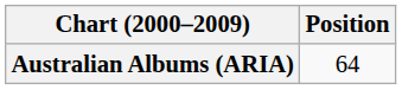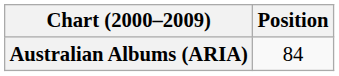 <table class="wikitable sortable plainrowheaders" style="text-align:center;">
 <tr>
 <th scope="col">Chart (2000–2009)</th>
 <th scope="col">Position</th>
 </tr>
 <tr>
 <th scope="row">Australian Albums (ARIA)</th>
-<td>64</td>
+<td>84</td>
 </tr>
 </table>
